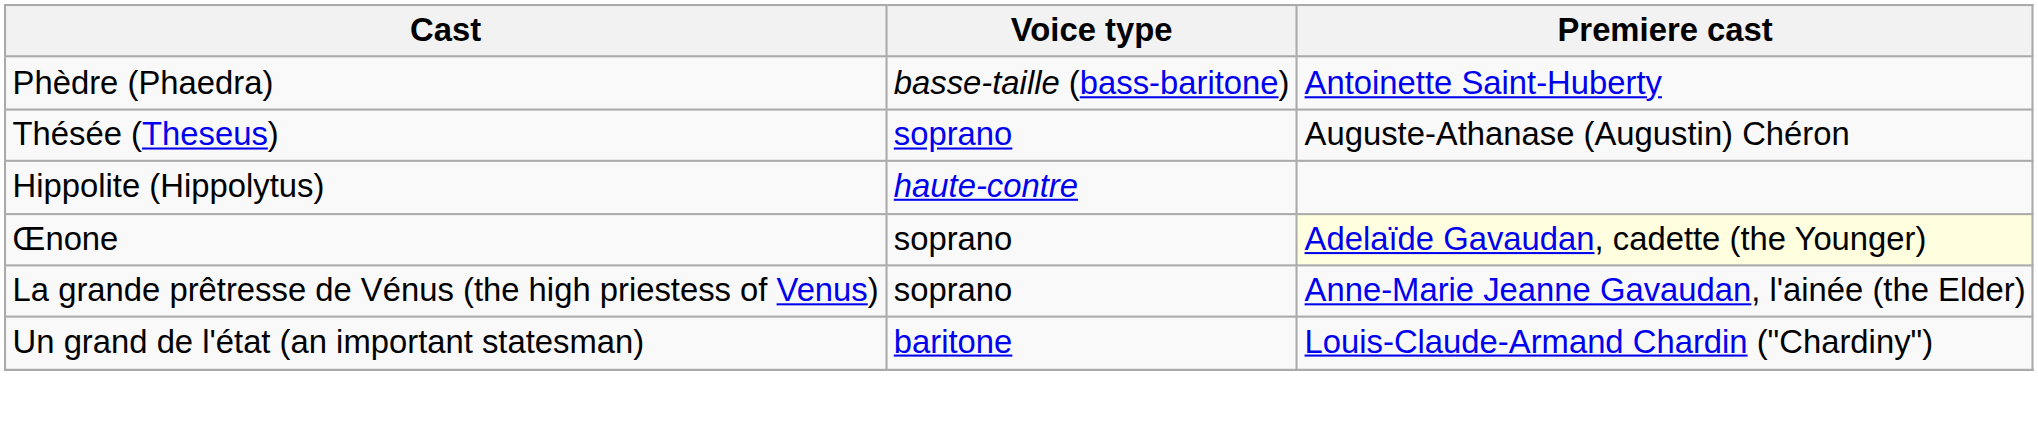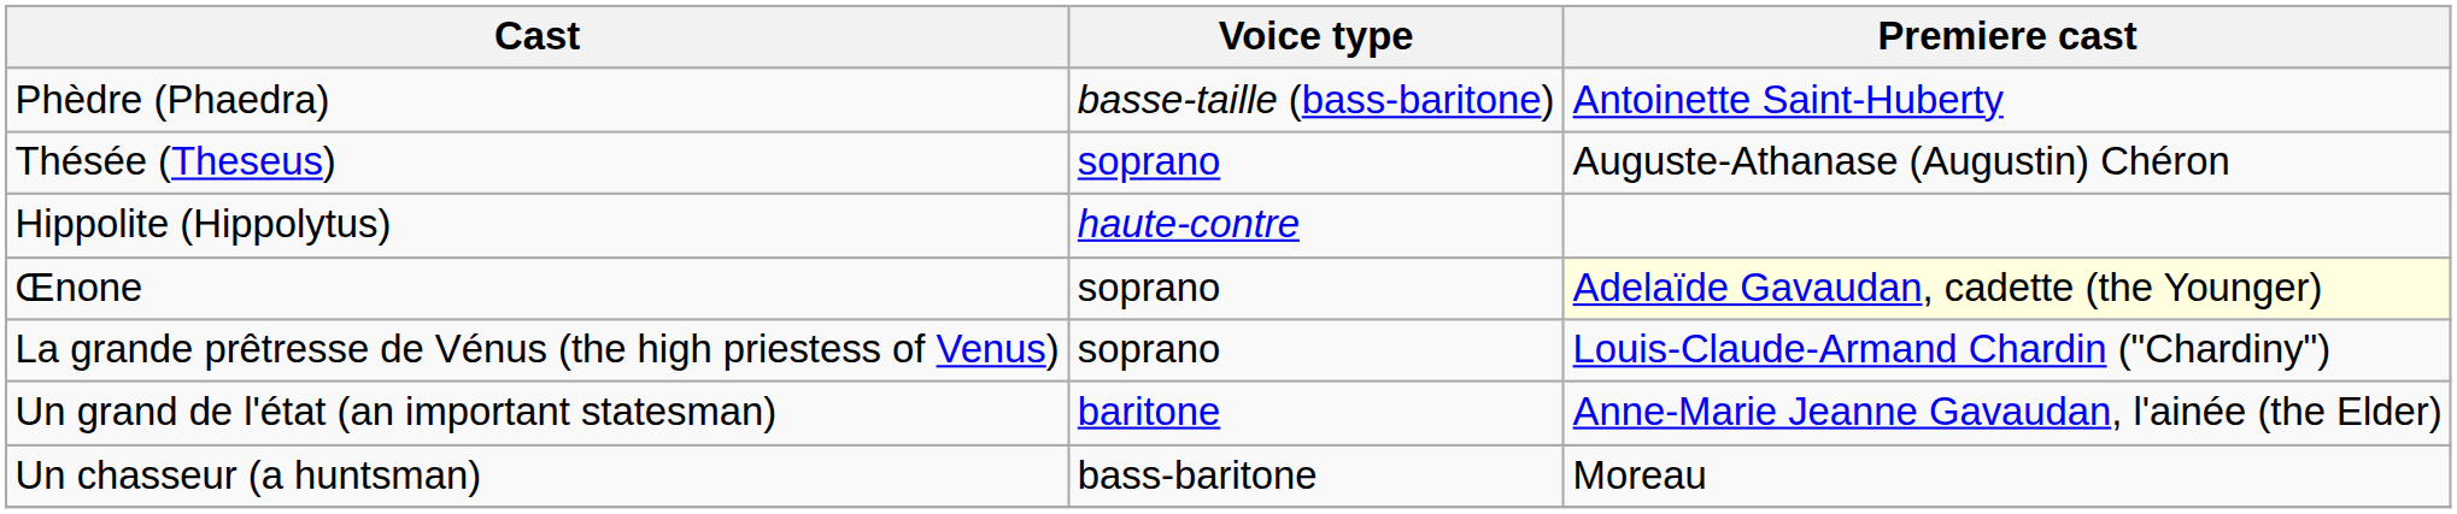 <table class="wikitable">
 <tr>
 <th>Cast</th>
 <th>Voice type</th>
 <th>Premiere cast<br></th>
 </tr>
 <tr>
 <td>Phèdre (Phaedra)</td>
 <td><em>basse-taille</em> (<a href='#'>bass-baritone</a>)</td>
 <td><a href='#'>Antoinette Saint-Huberty</a></td>
 </tr>
 <tr>
 <td>Thésée (<a href='#'>Theseus</a>)</td>
 <td><a href='#'>soprano</a></td>
 <td>Auguste-Athanase (Augustin) Chéron</td>
 </tr>
 <tr>
 <td>Hippolite (Hippolytus)</td>
 <td><em><a href='#'>haute-contre</a></em></td>
 <td></td>
 </tr>
 <tr>
 <td>Œnone</td>
 <td>soprano</td>
 <td style="background: lightyellow;"><a href='#'>Adelaïde Gavaudan</a>, cadette (the Younger)</td>
 </tr>
 <tr>
 <td>La grande prêtresse de Vénus (the high priestess of <a href='#'>Venus</a>)</td>
 <td>soprano</td>
-<td><a href='#'>Anne-Marie Jeanne Gavaudan</a>, l'ainée (the Elder)</td>
+<td><a href='#'>Louis-Claude-Armand Chardin</a> ("Chardiny")</td>
 </tr>
 <tr>
 <td>Un grand de l'état (an important statesman)</td>
 <td><a href='#'>baritone</a></td>
-<td><a href='#'>Louis-Claude-Armand Chardin</a> ("Chardiny")</td>
+<td><a href='#'>Anne-Marie Jeanne Gavaudan</a>, l'ainée (the Elder)</td>
+</tr>
+<tr>
+<td>Un chasseur (a huntsman)</td>
+<td>bass-baritone</td>
+<td>Moreau</td>
 </tr>
 <tr>
 </tr>
 </table>
